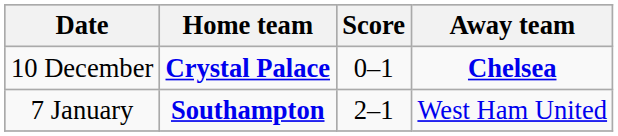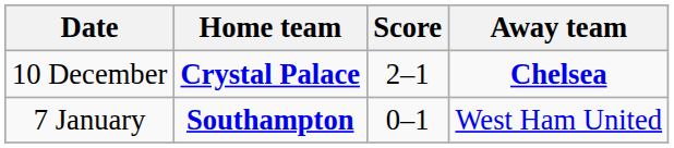 <table class="wikitable" style="text-align: center">
 <tr>
 <th>Date</th>
 <th>Home team</th>
 <th>Score</th>
 <th>Away team</th>
 </tr>
 <tr>
 <td>10 December</td>
 <td><strong><a href='#'>Crystal Palace</a></strong></td>
-<td>0–1</td>
+<td>2–1</td>
 <td><strong><a href='#'>Chelsea</a></strong></td>
 </tr>
 <tr>
 <td>7 January</td>
 <td><strong><a href='#'>Southampton</a></strong></td>
-<td>2–1</td>
+<td>0–1</td>
 <td><a href='#'>West Ham United</a></td>
 </tr>
 </table>
